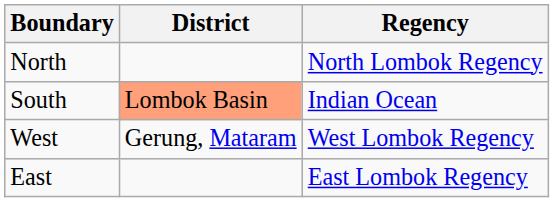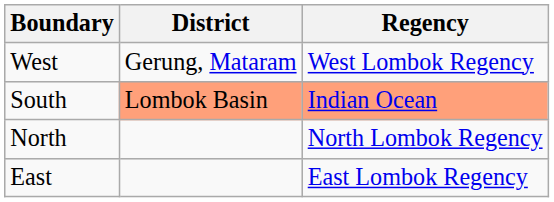 <table class="wikitable">
 <tr>
 <th>Boundary</th>
 <th>District</th>
 <th>Regency</th>
 </tr>
 <tr>
-<td>North</td>
-<td></td>
-<td><a href='#'>North Lombok Regency</a></td>
+<td>West</td>
+<td>Gerung, <a href='#'>Mataram</a></td>
+<td><a href='#'>West Lombok Regency</a></td>
 </tr>
 <tr>
 <td>South</td>
 <td style="background: lightsalmon;">Lombok Basin</td>
-<td><a href='#'>Indian Ocean</a></td>
+<td style="background: lightsalmon;"><a href='#'>Indian Ocean</a></td>
 </tr>
 <tr>
-<td>West</td>
-<td>Gerung, <a href='#'>Mataram</a></td>
-<td><a href='#'>West Lombok Regency</a></td>
+<td>North</td>
+<td></td>
+<td><a href='#'>North Lombok Regency</a></td>
 </tr>
 <tr>
 <td>East</td>
 <td></td>
 <td><a href='#'>East Lombok Regency</a></td>
 </tr>
 </table>
